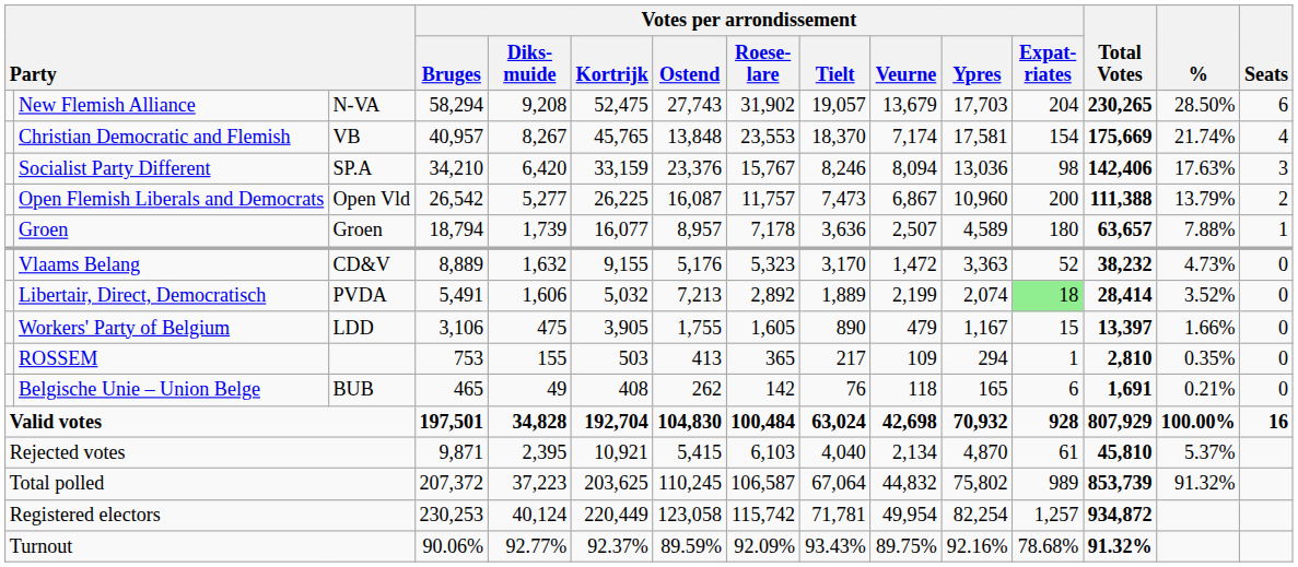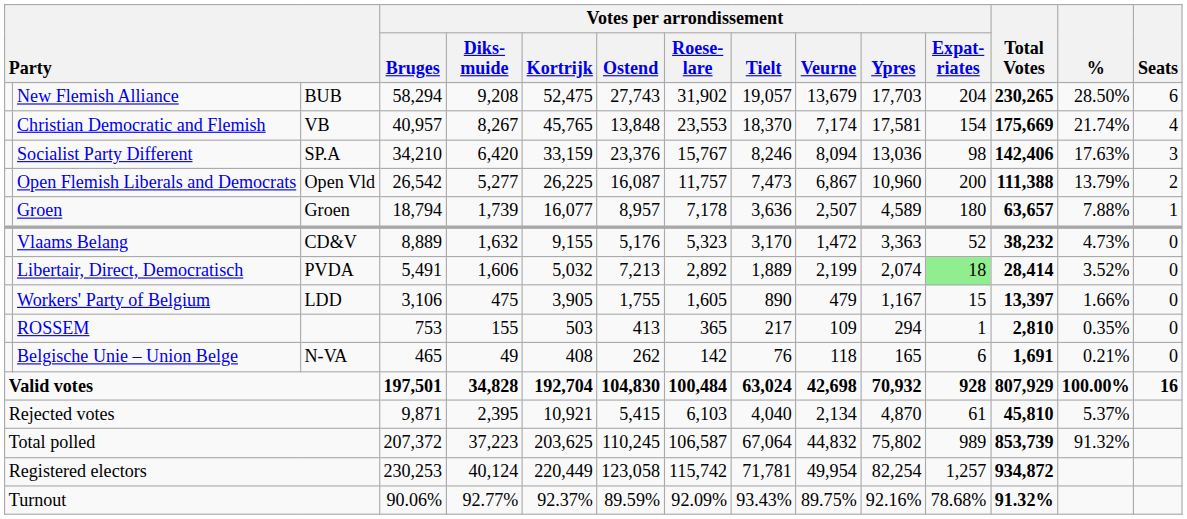 <table class="wikitable" border="1" style="text-align:right;">
 <tr>
 <th style="text-align:left;" valign=bottom rowspan=2 colspan=3>Party</th>
 <th colspan=9>Votes per arrondissement</th>
 <th align=center valign=bottom rowspan=2 width="50">Total Votes</th>
 <th align=center valign=bottom rowspan=2 width="50">%</th>
 <th align=center valign=bottom rowspan=2>Seats</th>
 </tr>
 <tr>
 <th align=center valign=bottom width="50"><a href='#'>Bruges</a></th>
 <th align=center valign=bottom width="60"><a href='#'>Diks- muide</a></th>
 <th align=center valign=bottom width="50"><a href='#'>Kortrijk</a></th>
 <th align=center valign=bottom width="50"><a href='#'>Ostend</a></th>
 <th align=center valign=bottom width="50"><a href='#'>Roese- lare</a></th>
 <th align=center valign=bottom width="50"><a href='#'>Tielt</a></th>
 <th align=center valign=bottom width="50"><a href='#'>Veurne</a></th>
 <th align=center valign=bottom width="50"><a href='#'>Ypres</a></th>
 <th align=center valign=bottom width="50"><a href='#'>Expat- riates</a></th>
 </tr>
 <tr>
 <td></td>
 <td align=left><a href='#'>New Flemish Alliance</a></td>
-<td align=left>N-VA</td>
+<td align=left>BUB</td>
 <td>58,294</td>
 <td>9,208</td>
 <td>52,475</td>
 <td>27,743</td>
 <td>31,902</td>
 <td>19,057</td>
 <td>13,679</td>
 <td>17,703</td>
 <td>204</td>
 <td><strong>230,265</strong></td>
 <td>28.50%</td>
 <td>6</td>
 </tr>
 <tr>
 <td></td>
 <td align=left><a href='#'>Christian Democratic and Flemish</a></td>
 <td align=left>VB</td>
 <td>40,957</td>
 <td>8,267</td>
 <td>45,765</td>
 <td>13,848</td>
 <td>23,553</td>
 <td>18,370</td>
 <td>7,174</td>
 <td>17,581</td>
 <td>154</td>
 <td><strong>175,669</strong></td>
 <td>21.74%</td>
 <td>4</td>
 </tr>
 <tr>
 <td></td>
 <td align=left><a href='#'>Socialist Party Different</a></td>
 <td align=left>SP.A</td>
 <td>34,210</td>
 <td>6,420</td>
 <td>33,159</td>
 <td>23,376</td>
 <td>15,767</td>
 <td>8,246</td>
 <td>8,094</td>
 <td>13,036</td>
 <td>98</td>
 <td><strong>142,406</strong></td>
 <td>17.63%</td>
 <td>3</td>
 </tr>
 <tr>
 <td></td>
 <td align=left style="white-space: nowrap;"><a href='#'>Open Flemish Liberals and Democrats</a></td>
 <td align=left style="white-space: nowrap;">Open Vld</td>
 <td>26,542</td>
 <td>5,277</td>
 <td>26,225</td>
 <td>16,087</td>
 <td>11,757</td>
 <td>7,473</td>
 <td>6,867</td>
 <td>10,960</td>
 <td>200</td>
 <td><strong>111,388</strong></td>
 <td>13.79%</td>
 <td>2</td>
 </tr>
 <tr>
 <td></td>
 <td align=left><a href='#'>Groen</a></td>
 <td align=left>Groen</td>
 <td>18,794</td>
 <td>1,739</td>
 <td>16,077</td>
 <td>8,957</td>
 <td>7,178</td>
 <td>3,636</td>
 <td>2,507</td>
 <td>4,589</td>
 <td>180</td>
 <td><strong>63,657</strong></td>
 <td>7.88%</td>
 <td>1</td>
 </tr>
 <tr style="border-top:3px solid darkgray;">
 <td></td>
 <td align=left><a href='#'>Vlaams Belang</a></td>
 <td align=left>CD&V</td>
 <td>8,889</td>
 <td>1,632</td>
 <td>9,155</td>
 <td>5,176</td>
 <td>5,323</td>
 <td>3,170</td>
 <td>1,472</td>
 <td>3,363</td>
 <td>52</td>
 <td><strong>38,232</strong></td>
 <td>4.73%</td>
 <td>0</td>
 </tr>
 <tr>
 <td></td>
 <td align=left><a href='#'>Libertair, Direct, Democratisch</a></td>
 <td align=left>PVDA</td>
 <td>5,491</td>
 <td>1,606</td>
 <td>5,032</td>
 <td>7,213</td>
 <td>2,892</td>
 <td>1,889</td>
 <td>2,199</td>
 <td>2,074</td>
 <td style="background: lightgreen;">18</td>
 <td><strong>28,414</strong></td>
 <td>3.52%</td>
 <td>0</td>
 </tr>
 <tr>
 <td></td>
 <td align=left><a href='#'>Workers' Party of Belgium</a></td>
 <td align=left>LDD</td>
 <td>3,106</td>
 <td>475</td>
 <td>3,905</td>
 <td>1,755</td>
 <td>1,605</td>
 <td>890</td>
 <td>479</td>
 <td>1,167</td>
 <td>15</td>
 <td><strong>13,397</strong></td>
 <td>1.66%</td>
 <td>0</td>
 </tr>
 <tr>
 <td></td>
 <td align=left><a href='#'>ROSSEM</a></td>
 <td align=left></td>
 <td>753</td>
 <td>155</td>
 <td>503</td>
 <td>413</td>
 <td>365</td>
 <td>217</td>
 <td>109</td>
 <td>294</td>
 <td>1</td>
 <td><strong>2,810</strong></td>
 <td>0.35%</td>
 <td>0</td>
 </tr>
 <tr>
 <td></td>
 <td align=left><a href='#'>Belgische Unie – Union Belge</a></td>
-<td align=left>BUB</td>
+<td align=left>N-VA</td>
 <td>465</td>
 <td>49</td>
 <td>408</td>
 <td>262</td>
 <td>142</td>
 <td>76</td>
 <td>118</td>
 <td>165</td>
 <td>6</td>
 <td><strong>1,691</strong></td>
 <td>0.21%</td>
 <td>0</td>
 </tr>
 <tr style="font-weight:bold">
 <td align=left colspan=3>Valid votes</td>
 <td>197,501</td>
 <td>34,828</td>
 <td>192,704</td>
 <td>104,830</td>
 <td>100,484</td>
 <td>63,024</td>
 <td>42,698</td>
 <td>70,932</td>
 <td>928</td>
 <td>807,929</td>
 <td>100.00%</td>
 <td>16</td>
 </tr>
 <tr>
 <td align=left colspan=3>Rejected votes</td>
 <td>9,871</td>
 <td>2,395</td>
 <td>10,921</td>
 <td>5,415</td>
 <td>6,103</td>
 <td>4,040</td>
 <td>2,134</td>
 <td>4,870</td>
 <td>61</td>
 <td><strong>45,810</strong></td>
 <td>5.37%</td>
 <td></td>
 </tr>
 <tr>
 <td align=left colspan=3>Total polled</td>
 <td>207,372</td>
 <td>37,223</td>
 <td>203,625</td>
 <td>110,245</td>
 <td>106,587</td>
 <td>67,064</td>
 <td>44,832</td>
 <td>75,802</td>
 <td>989</td>
 <td><strong>853,739</strong></td>
 <td>91.32%</td>
 <td></td>
 </tr>
 <tr>
 <td align=left colspan=3>Registered electors</td>
 <td>230,253</td>
 <td>40,124</td>
 <td>220,449</td>
 <td>123,058</td>
 <td>115,742</td>
 <td>71,781</td>
 <td>49,954</td>
 <td>82,254</td>
 <td>1,257</td>
 <td><strong>934,872</strong></td>
 <td></td>
 <td></td>
 </tr>
 <tr>
 <td align=left colspan=3>Turnout</td>
 <td>90.06%</td>
 <td>92.77%</td>
 <td>92.37%</td>
 <td>89.59%</td>
 <td>92.09%</td>
 <td>93.43%</td>
 <td>89.75%</td>
 <td>92.16%</td>
 <td>78.68%</td>
 <td><strong>91.32%</strong></td>
 <td></td>
 <td></td>
 </tr>
 </table>
